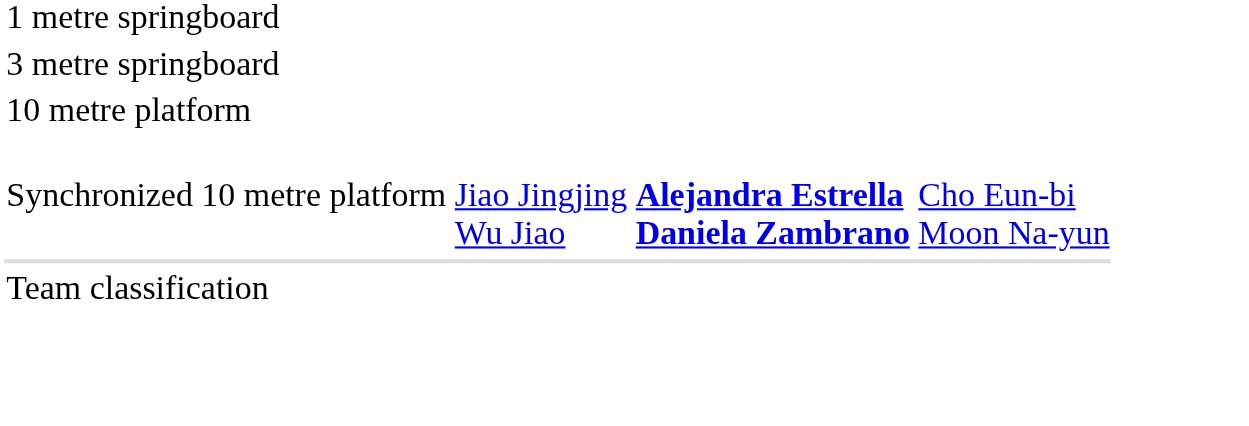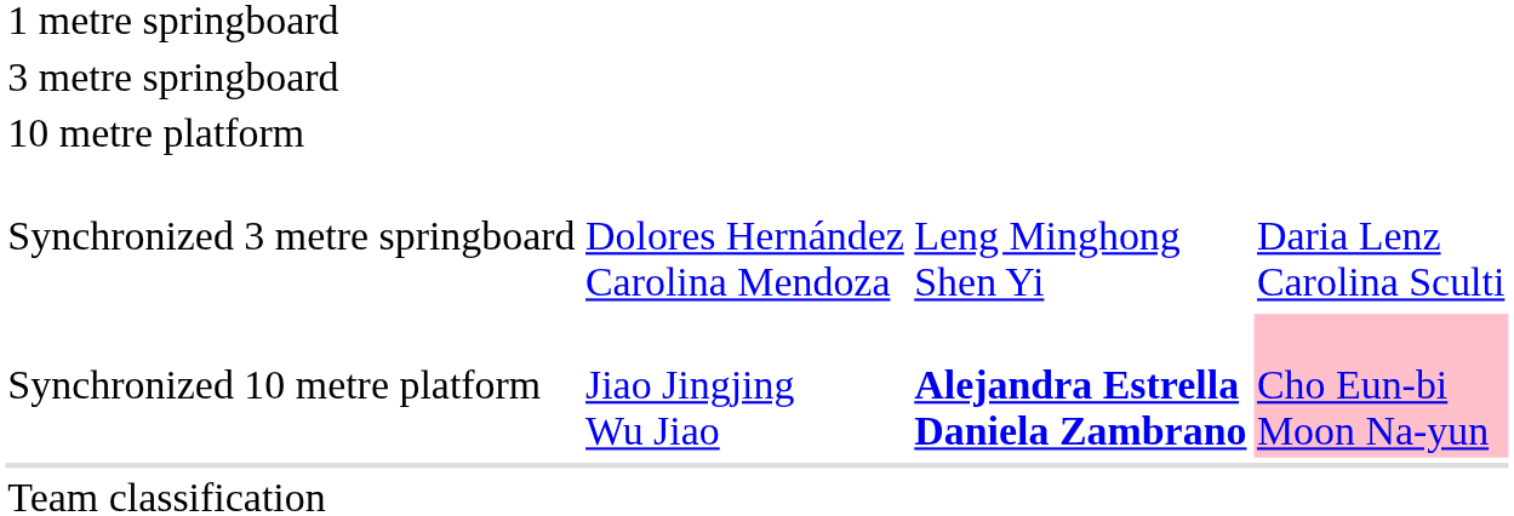 <table>
 <tr>
 <td>1 metre springboard<br></td>
 <td></td>
 <td></td>
 <td></td>
 </tr>
 <tr>
 <td>3 metre springboard<br></td>
 <td></td>
 <td></td>
 <td></td>
 </tr>
 <tr>
 <td>10 metre platform<br></td>
 <td></td>
 <td></td>
 <td></td>
 </tr>
 <tr>
+<td>Synchronized 3 metre springboard<br></td>
+<td><br><a href='#'>Dolores Hernández</a><br><a href='#'>Carolina Mendoza</a></td>
+<td><br><a href='#'>Leng Minghong</a><br><a href='#'>Shen Yi</a></td>
+<td><br><a href='#'>Daria Lenz</a><br><a href='#'>Carolina Sculti</a></td>
+</tr>
+<tr>
 <td>Synchronized 10 metre platform<br></td>
 <td><br><a href='#'>Jiao Jingjing</a><br><a href='#'>Wu Jiao</a></td>
 <td><strong><br><a href='#'>Alejandra Estrella</a><br><a href='#'>Daniela Zambrano</a></strong></td>
-<td><br><a href='#'>Cho Eun-bi</a><br><a href='#'>Moon Na-yun</a></td>
+<td style="background: pink;"><br><a href='#'>Cho Eun-bi</a><br><a href='#'>Moon Na-yun</a></td>
 </tr>
 <tr bgcolor=#DDDDDD>
 <td colspan=4></td>
 </tr>
 <tr>
 <td>Team classification<br></td>
 <td></td>
 <td></td>
 <td></td>
 </tr>
 </table>
